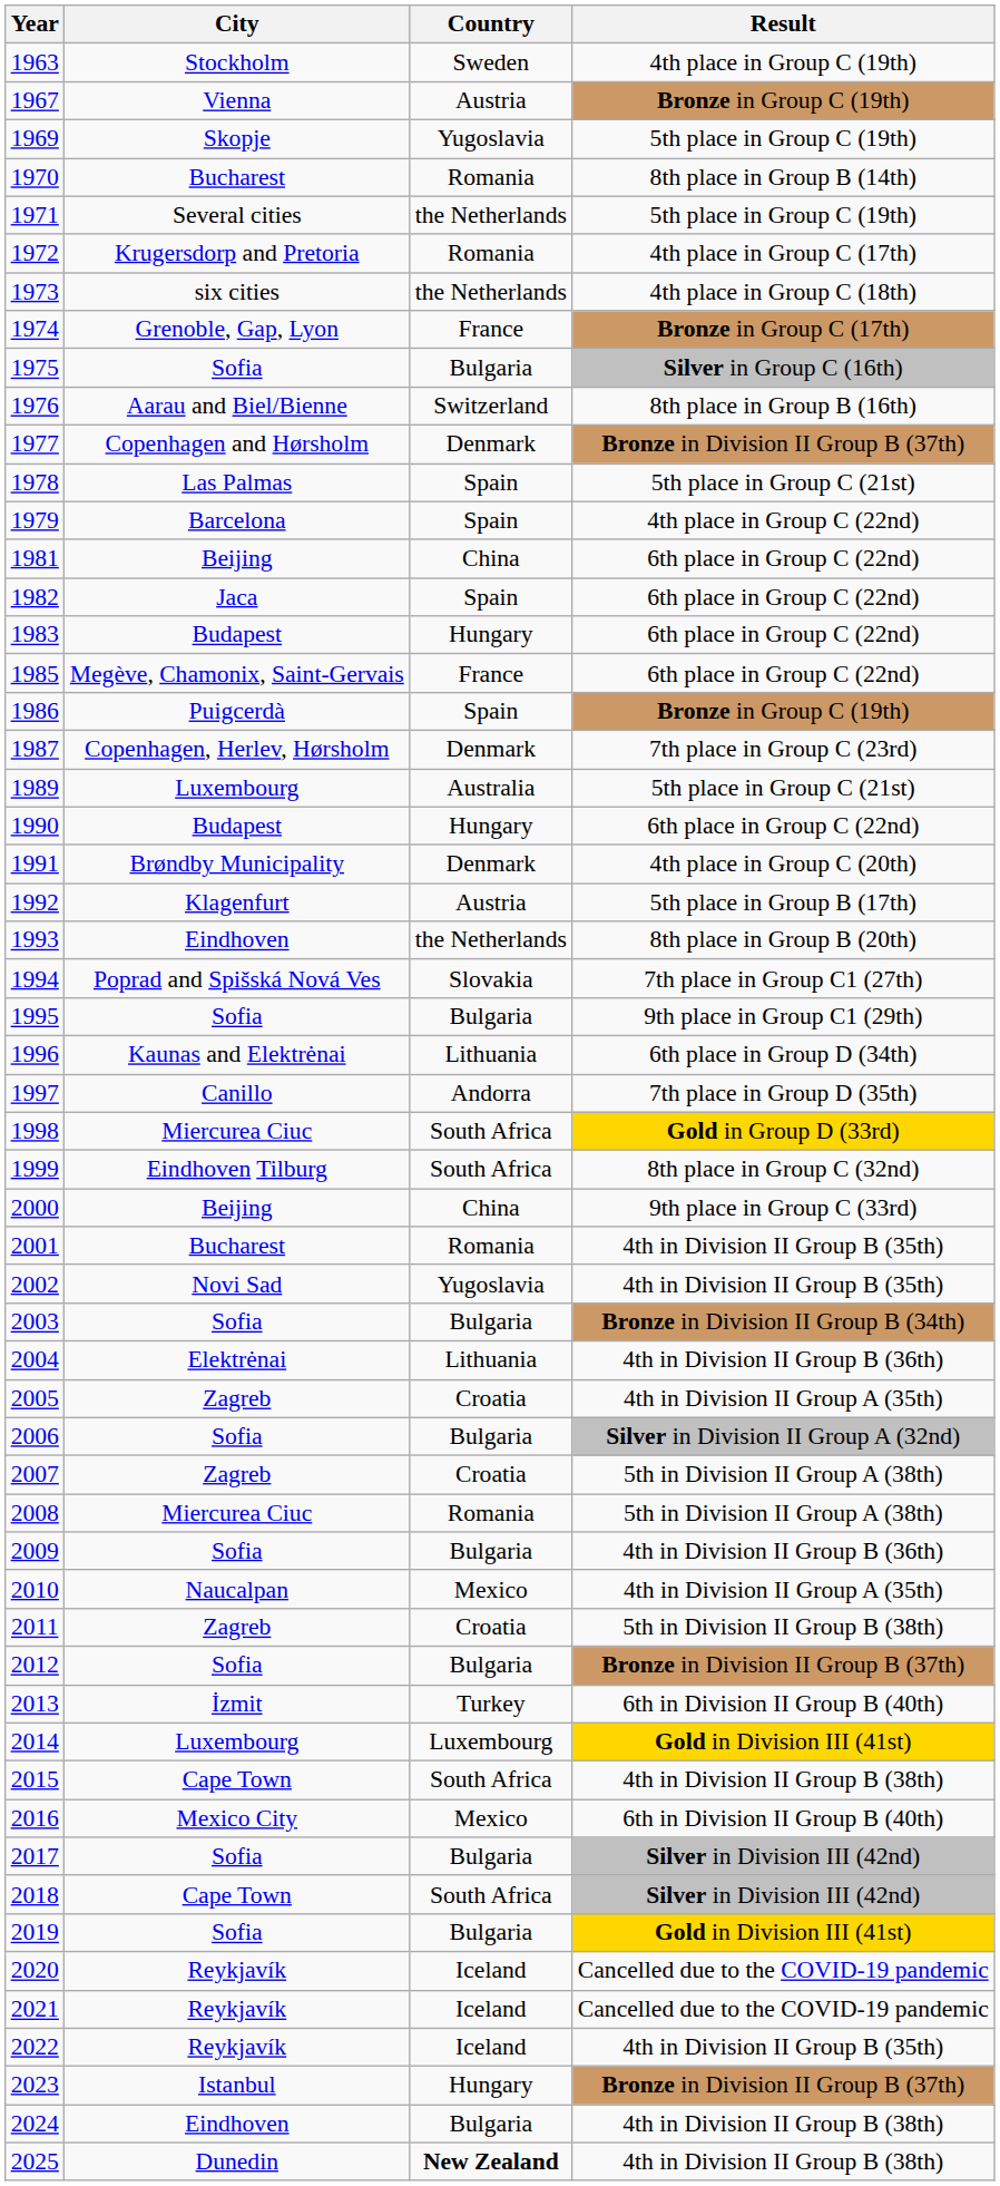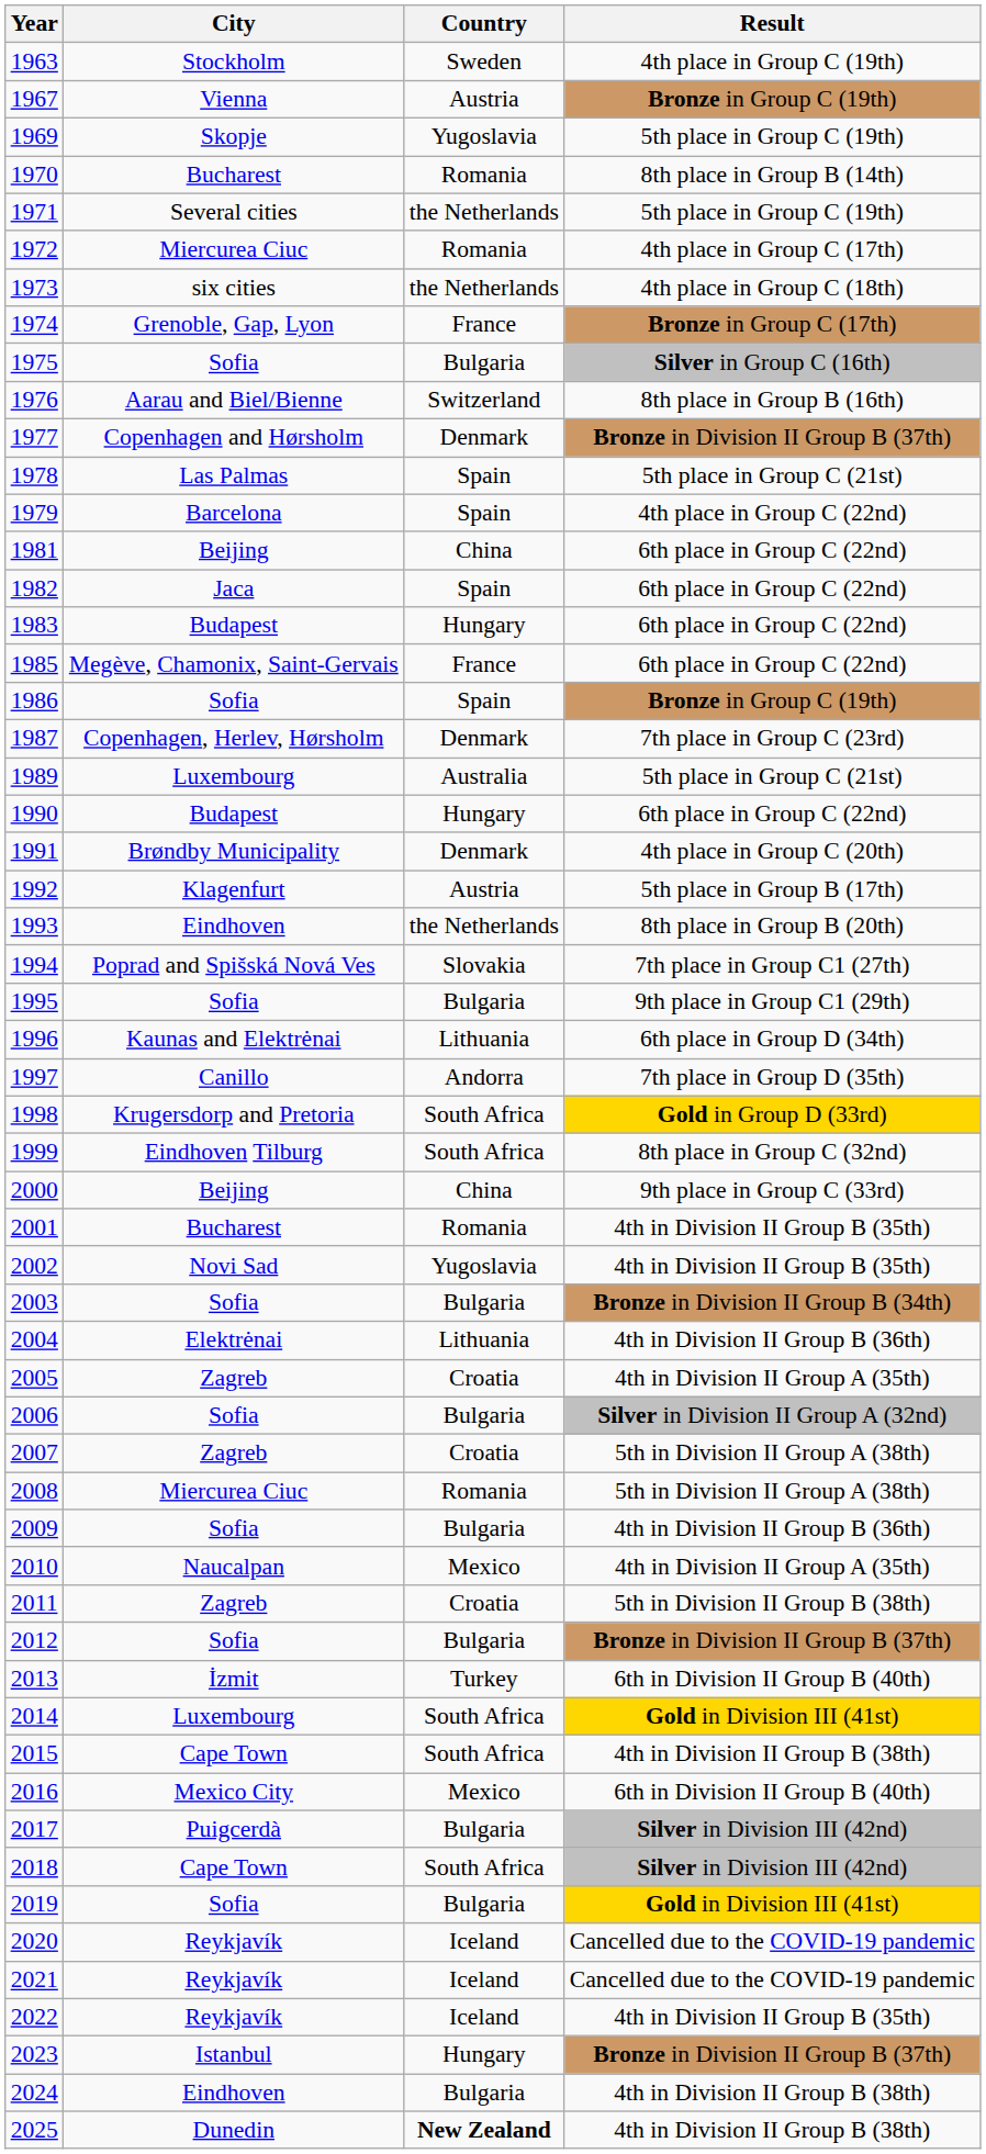 <table class="wikitable" style="text-align:center;">
 <tr>
 <th>Year</th>
 <th>City</th>
 <th>Country</th>
 <th>Result</th>
 </tr>
 <tr>
 <td><a href='#'>1963</a></td>
 <td><a href='#'>Stockholm</a></td>
 <td>Sweden</td>
 <td>4th place in Group C (19th)</td>
 </tr>
 <tr>
 <td><a href='#'>1967</a></td>
 <td><a href='#'>Vienna</a></td>
 <td>Austria</td>
 <td bgcolor=#cc9966 align=centre><strong>Bronze</strong> in Group C (19th)</td>
 </tr>
 <tr>
 <td><a href='#'>1969</a></td>
 <td><a href='#'>Skopje</a></td>
 <td>Yugoslavia</td>
 <td>5th place in Group C (19th)</td>
 </tr>
 <tr>
 <td><a href='#'>1970</a></td>
 <td><a href='#'>Bucharest</a></td>
 <td>Romania</td>
 <td>8th place in Group B (14th)</td>
 </tr>
 <tr>
 <td><a href='#'>1971</a></td>
 <td>Several cities</td>
 <td>the Netherlands</td>
 <td>5th place in Group C (19th)</td>
 </tr>
 <tr>
 <td><a href='#'>1972</a></td>
-<td><a href='#'>Krugersdorp</a> and <a href='#'>Pretoria</a></td>
+<td><a href='#'>Miercurea Ciuc</a></td>
 <td>Romania</td>
 <td>4th place in Group C (17th)</td>
 </tr>
 <tr>
 <td><a href='#'>1973</a></td>
 <td>six cities</td>
 <td>the Netherlands</td>
 <td>4th place in Group C (18th)</td>
 </tr>
 <tr>
 <td><a href='#'>1974</a></td>
 <td><a href='#'>Grenoble</a>, <a href='#'>Gap</a>, <a href='#'>Lyon</a></td>
 <td>France</td>
 <td bgcolor=#cc9966 align=centre><strong>Bronze</strong> in Group C (17th)</td>
 </tr>
 <tr>
 <td><a href='#'>1975</a></td>
 <td><a href='#'>Sofia</a></td>
 <td>Bulgaria</td>
 <td bgcolor=silver align=center><strong>Silver</strong> in Group C (16th)</td>
 </tr>
 <tr>
 <td><a href='#'>1976</a></td>
 <td><a href='#'>Aarau</a> and <a href='#'>Biel/Bienne</a></td>
 <td>Switzerland</td>
 <td>8th place in Group B (16th)</td>
 </tr>
 <tr>
 <td><a href='#'>1977</a></td>
 <td><a href='#'>Copenhagen</a> and <a href='#'>Hørsholm</a></td>
 <td>Denmark</td>
 <td bgcolor=#cc9966 align=centre><strong>Bronze</strong> in Division II Group B (37th)</td>
 </tr>
 <tr>
 <td><a href='#'>1978</a></td>
 <td><a href='#'>Las Palmas</a></td>
 <td>Spain</td>
 <td>5th place in Group C (21st)</td>
 </tr>
 <tr>
 <td><a href='#'>1979</a></td>
 <td><a href='#'>Barcelona</a></td>
 <td>Spain</td>
 <td>4th place in Group C (22nd)</td>
 </tr>
 <tr>
 <td><a href='#'>1981</a></td>
 <td><a href='#'>Beijing</a></td>
 <td>China</td>
 <td>6th place in Group C (22nd)</td>
 </tr>
 <tr>
 <td><a href='#'>1982</a></td>
 <td><a href='#'>Jaca</a></td>
 <td>Spain</td>
 <td>6th place in Group C (22nd)</td>
 </tr>
 <tr>
 <td><a href='#'>1983</a></td>
 <td><a href='#'>Budapest</a></td>
 <td>Hungary</td>
 <td>6th place in Group C (22nd)</td>
 </tr>
 <tr>
 <td><a href='#'>1985</a></td>
 <td><a href='#'>Megève</a>, <a href='#'>Chamonix</a>, <a href='#'>Saint-Gervais</a></td>
 <td>France</td>
 <td>6th place in Group C (22nd)</td>
 </tr>
 <tr>
 <td><a href='#'>1986</a></td>
-<td><a href='#'>Puigcerdà</a></td>
+<td><a href='#'>Sofia</a></td>
 <td>Spain</td>
 <td bgcolor=#cc9966 align=centre><strong>Bronze</strong> in Group C (19th)</td>
 </tr>
 <tr>
 <td><a href='#'>1987</a></td>
 <td><a href='#'>Copenhagen</a>, <a href='#'>Herlev</a>, <a href='#'>Hørsholm</a></td>
 <td>Denmark</td>
 <td>7th place in Group C (23rd)</td>
 </tr>
 <tr>
 <td><a href='#'>1989</a></td>
 <td><a href='#'>Luxembourg</a></td>
 <td>Australia</td>
 <td>5th place in Group C (21st)</td>
 </tr>
 <tr>
 <td><a href='#'>1990</a></td>
 <td><a href='#'>Budapest</a></td>
 <td>Hungary</td>
 <td>6th place in Group C (22nd)</td>
 </tr>
 <tr>
 <td><a href='#'>1991</a></td>
 <td><a href='#'>Brøndby Municipality</a></td>
 <td>Denmark</td>
 <td>4th place in Group C (20th)</td>
 </tr>
 <tr>
 <td><a href='#'>1992</a></td>
 <td><a href='#'>Klagenfurt</a></td>
 <td>Austria</td>
 <td>5th place in Group B (17th)</td>
 </tr>
 <tr>
 <td><a href='#'>1993</a></td>
 <td><a href='#'>Eindhoven</a></td>
 <td>the Netherlands</td>
 <td>8th place in Group B (20th)</td>
 </tr>
 <tr>
 <td><a href='#'>1994</a></td>
 <td><a href='#'>Poprad</a> and <a href='#'>Spišská Nová Ves</a></td>
 <td>Slovakia</td>
 <td>7th place in Group C1 (27th)</td>
 </tr>
 <tr>
 <td><a href='#'>1995</a></td>
 <td><a href='#'>Sofia</a></td>
 <td>Bulgaria</td>
 <td>9th place in Group C1 (29th)</td>
 </tr>
 <tr>
 <td><a href='#'>1996</a></td>
 <td><a href='#'>Kaunas</a> and <a href='#'>Elektrėnai</a></td>
 <td>Lithuania</td>
 <td>6th place in Group D (34th)</td>
 </tr>
 <tr>
 <td><a href='#'>1997</a></td>
 <td><a href='#'>Canillo</a></td>
 <td>Andorra</td>
 <td>7th place in Group D (35th)</td>
 </tr>
 <tr>
 <td><a href='#'>1998</a></td>
-<td><a href='#'>Miercurea Ciuc</a></td>
+<td><a href='#'>Krugersdorp</a> and <a href='#'>Pretoria</a></td>
 <td>South Africa</td>
 <td bgcolor=gold align=center><strong>Gold</strong> in Group D (33rd)</td>
 </tr>
 <tr>
 <td><a href='#'>1999</a></td>
 <td><a href='#'>Eindhoven</a> <a href='#'>Tilburg</a></td>
 <td>South Africa</td>
 <td>8th place in Group C (32nd)</td>
 </tr>
 <tr>
 <td><a href='#'>2000</a></td>
 <td><a href='#'>Beijing</a></td>
 <td>China</td>
 <td>9th place in Group C (33rd)</td>
 </tr>
 <tr>
 <td><a href='#'>2001</a></td>
 <td><a href='#'>Bucharest</a></td>
 <td>Romania</td>
 <td>4th in Division II Group B (35th)</td>
 </tr>
 <tr>
 <td><a href='#'>2002</a></td>
 <td><a href='#'>Novi Sad</a></td>
 <td>Yugoslavia</td>
 <td>4th in Division II Group B (35th)</td>
 </tr>
 <tr>
 <td><a href='#'>2003</a></td>
 <td><a href='#'>Sofia</a></td>
 <td>Bulgaria</td>
 <td bgcolor=#cc9966 align=centre><strong>Bronze</strong> in Division II Group B (34th)</td>
 </tr>
 <tr>
 <td><a href='#'>2004</a></td>
 <td><a href='#'>Elektrėnai</a></td>
 <td>Lithuania</td>
 <td>4th in Division II Group B (36th)</td>
 </tr>
 <tr>
 <td><a href='#'>2005</a></td>
 <td><a href='#'>Zagreb</a></td>
 <td>Croatia</td>
 <td>4th in Division II Group A (35th)</td>
 </tr>
 <tr>
 <td><a href='#'>2006</a></td>
 <td><a href='#'>Sofia</a></td>
 <td>Bulgaria</td>
 <td bgcolor=silver align=center><strong>Silver</strong> in Division II Group A (32nd)</td>
 </tr>
 <tr>
 <td><a href='#'>2007</a></td>
 <td><a href='#'>Zagreb</a></td>
 <td>Croatia</td>
 <td>5th in Division II Group A (38th)</td>
 </tr>
 <tr>
 <td><a href='#'>2008</a></td>
 <td><a href='#'>Miercurea Ciuc</a></td>
 <td>Romania</td>
 <td>5th in Division II Group A (38th)</td>
 </tr>
 <tr>
 <td><a href='#'>2009</a></td>
 <td><a href='#'>Sofia</a></td>
 <td>Bulgaria</td>
 <td>4th in Division II Group B (36th)</td>
 </tr>
 <tr>
 <td><a href='#'>2010</a></td>
 <td><a href='#'>Naucalpan</a></td>
 <td>Mexico</td>
 <td>4th in Division II Group A (35th)</td>
 </tr>
 <tr>
 <td><a href='#'>2011</a></td>
 <td><a href='#'>Zagreb</a></td>
 <td>Croatia</td>
 <td>5th in Division II Group B (38th)</td>
 </tr>
 <tr>
 <td><a href='#'>2012</a></td>
 <td><a href='#'>Sofia</a></td>
 <td>Bulgaria</td>
 <td bgcolor=#cc9966 align=centre><strong>Bronze</strong> in Division II Group B (37th)</td>
 </tr>
 <tr>
 <td><a href='#'>2013</a></td>
 <td><a href='#'>İzmit</a></td>
 <td>Turkey</td>
 <td>6th in Division II Group B (40th)</td>
 </tr>
 <tr>
 <td><a href='#'>2014</a></td>
 <td><a href='#'>Luxembourg</a></td>
-<td>Luxembourg</td>
+<td>South Africa</td>
 <td bgcolor=gold align=center><strong>Gold</strong> in Division III (41st)</td>
 </tr>
 <tr>
 <td><a href='#'>2015</a></td>
 <td><a href='#'>Cape Town</a></td>
 <td>South Africa</td>
 <td>4th in Division II Group B (38th)</td>
 </tr>
 <tr>
 <td><a href='#'>2016</a></td>
 <td><a href='#'>Mexico City</a></td>
 <td>Mexico</td>
 <td>6th in Division II Group B (40th)</td>
 </tr>
 <tr>
 <td><a href='#'>2017</a></td>
-<td><a href='#'>Sofia</a></td>
+<td><a href='#'>Puigcerdà</a></td>
 <td>Bulgaria</td>
 <td bgcolor=silver align=center><strong>Silver</strong> in Division III (42nd)</td>
 </tr>
 <tr>
 <td><a href='#'>2018</a></td>
 <td><a href='#'>Cape Town</a></td>
 <td>South Africa</td>
 <td bgcolor=silver align=center><strong>Silver</strong> in Division III (42nd)</td>
 </tr>
 <tr>
 <td><a href='#'>2019</a></td>
 <td><a href='#'>Sofia</a></td>
 <td>Bulgaria</td>
 <td bgcolor=gold align=center><strong>Gold</strong> in Division III (41st)</td>
 </tr>
 <tr>
 <td><a href='#'>2020</a></td>
 <td><a href='#'>Reykjavík</a></td>
 <td>Iceland</td>
 <td>Cancelled due to the <a href='#'>COVID-19 pandemic</a></td>
 </tr>
 <tr>
 <td><a href='#'>2021</a></td>
 <td><a href='#'>Reykjavík</a></td>
 <td>Iceland</td>
 <td>Cancelled due to the COVID-19 pandemic</td>
 </tr>
 <tr>
 <td><a href='#'>2022</a></td>
 <td><a href='#'>Reykjavík</a></td>
 <td>Iceland</td>
 <td>4th in Division II Group B (35th)</td>
 </tr>
 <tr>
 <td><a href='#'>2023</a></td>
 <td><a href='#'>Istanbul</a></td>
 <td>Hungary</td>
 <td bgcolor=#cc9966 align=centre><strong>Bronze</strong> in Division II Group B (37th)</td>
 </tr>
 <tr>
 <td><a href='#'>2024</a></td>
 <td><a href='#'>Eindhoven</a></td>
 <td>Bulgaria</td>
 <td>4th in Division II Group B (38th)</td>
 </tr>
 <tr>
 <td><a href='#'>2025</a></td>
 <td><a href='#'>Dunedin</a></td>
 <td><strong>New Zealand</strong></td>
 <td>4th in Division II Group B (38th)</td>
 </tr>
 </table>
